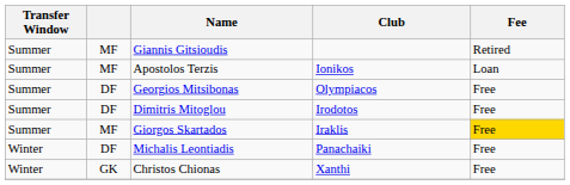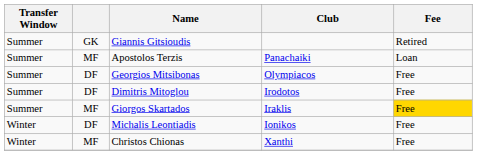 <table class="wikitable plainrowheaders">
 <tr>
 <th scope="col" style="width:6em;">Transfer Window</th>
 <th scope="col" style="width:3em;"></th>
 <th scope="col" style="width:14em;">Name</th>
 <th scope="col" style="width:12em;">Club</th>
 <th scope="col" style="width:7em;">Fee</th>
 </tr>
 <tr>
 <td>Summer</td>
-<td align="center">MF</td>
+<td align="center">GK</td>
 <td> <a href='#'>Giannis Gitsioudis</a></td>
 <td></td>
 <td>Retired</td>
 </tr>
 <tr>
 <td>Summer</td>
 <td align="center">MF</td>
 <td> Apostolos Terzis</td>
-<td> <a href='#'>Ionikos</a></td>
+<td> <a href='#'>Panachaiki</a></td>
 <td>Loan</td>
 </tr>
 <tr>
 <td>Summer</td>
 <td align="center">DF</td>
 <td> <a href='#'>Georgios Mitsibonas</a></td>
 <td> <a href='#'>Olympiacos</a></td>
 <td>Free</td>
 </tr>
 <tr>
 <td>Summer</td>
 <td align="center">DF</td>
 <td> <a href='#'>Dimitris Mitoglou</a></td>
 <td> <a href='#'>Irodotos</a></td>
 <td>Free</td>
 </tr>
 <tr>
 <td>Summer</td>
 <td align="center">MF</td>
 <td> <a href='#'>Giorgos Skartados</a></td>
 <td> <a href='#'>Iraklis</a></td>
 <td style="background: gold;">Free</td>
 </tr>
 <tr>
 <td>Winter</td>
 <td align="center">DF</td>
 <td> <a href='#'>Michalis Leontiadis</a></td>
-<td> <a href='#'>Panachaiki</a></td>
+<td> <a href='#'>Ionikos</a></td>
 <td>Free</td>
 </tr>
 <tr>
 <td>Winter</td>
-<td align="center">GK</td>
+<td align="center">MF</td>
 <td> Christos Chionas</td>
 <td> <a href='#'>Xanthi</a></td>
 <td>Free</td>
 </tr>
 <tr>
 </tr>
 </table>
